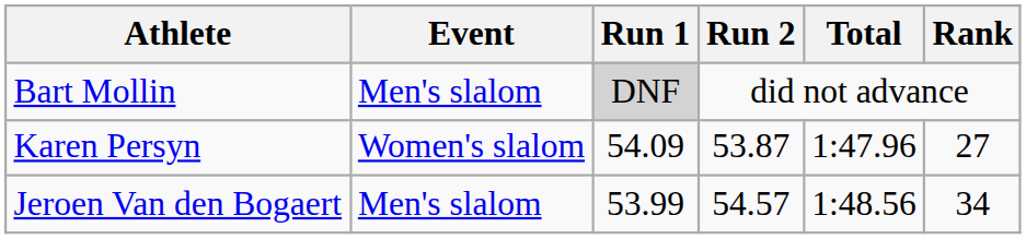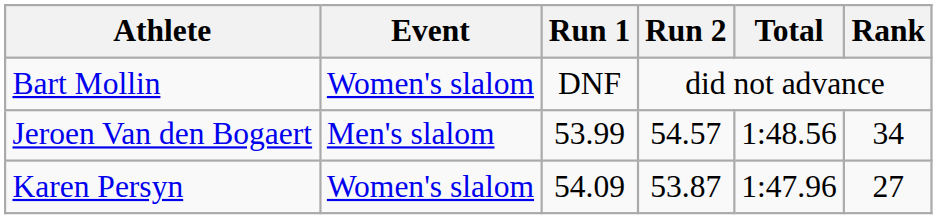 <table class="wikitable" style="font-size:90%">
 <tr>
 <th>Athlete</th>
 <th>Event</th>
 <th>Run 1</th>
 <th>Run 2</th>
 <th>Total</th>
 <th>Rank</th>
 </tr>
 <tr>
 <td><a href='#'>Bart Mollin</a></td>
+<td><a href='#'>Women's slalom</a></td>
+<td align="center">DNF</td>
+<td align="center" colspan=3>did not advance</td>
+</tr>
+<tr>
+<td><a href='#'>Jeroen Van den Bogaert</a></td>
 <td><a href='#'>Men's slalom</a></td>
-<td align="center" style="background: lightgrey;">DNF</td>
-<td align="center" colspan=3>did not advance</td>
+<td align="center">53.99</td>
+<td align="center">54.57</td>
+<td align="center">1:48.56</td>
+<td align="center">34</td>
 </tr>
 <tr>
 <td><a href='#'>Karen Persyn</a></td>
 <td><a href='#'>Women's slalom</a></td>
 <td align="center">54.09</td>
 <td align="center">53.87</td>
 <td align="center">1:47.96</td>
 <td align="center">27</td>
 </tr>
-<tr>
-<td><a href='#'>Jeroen Van den Bogaert</a></td>
-<td><a href='#'>Men's slalom</a></td>
-<td align="center">53.99</td>
-<td align="center">54.57</td>
-<td align="center">1:48.56</td>
-<td align="center">34</td>
-</tr>
 </table>
